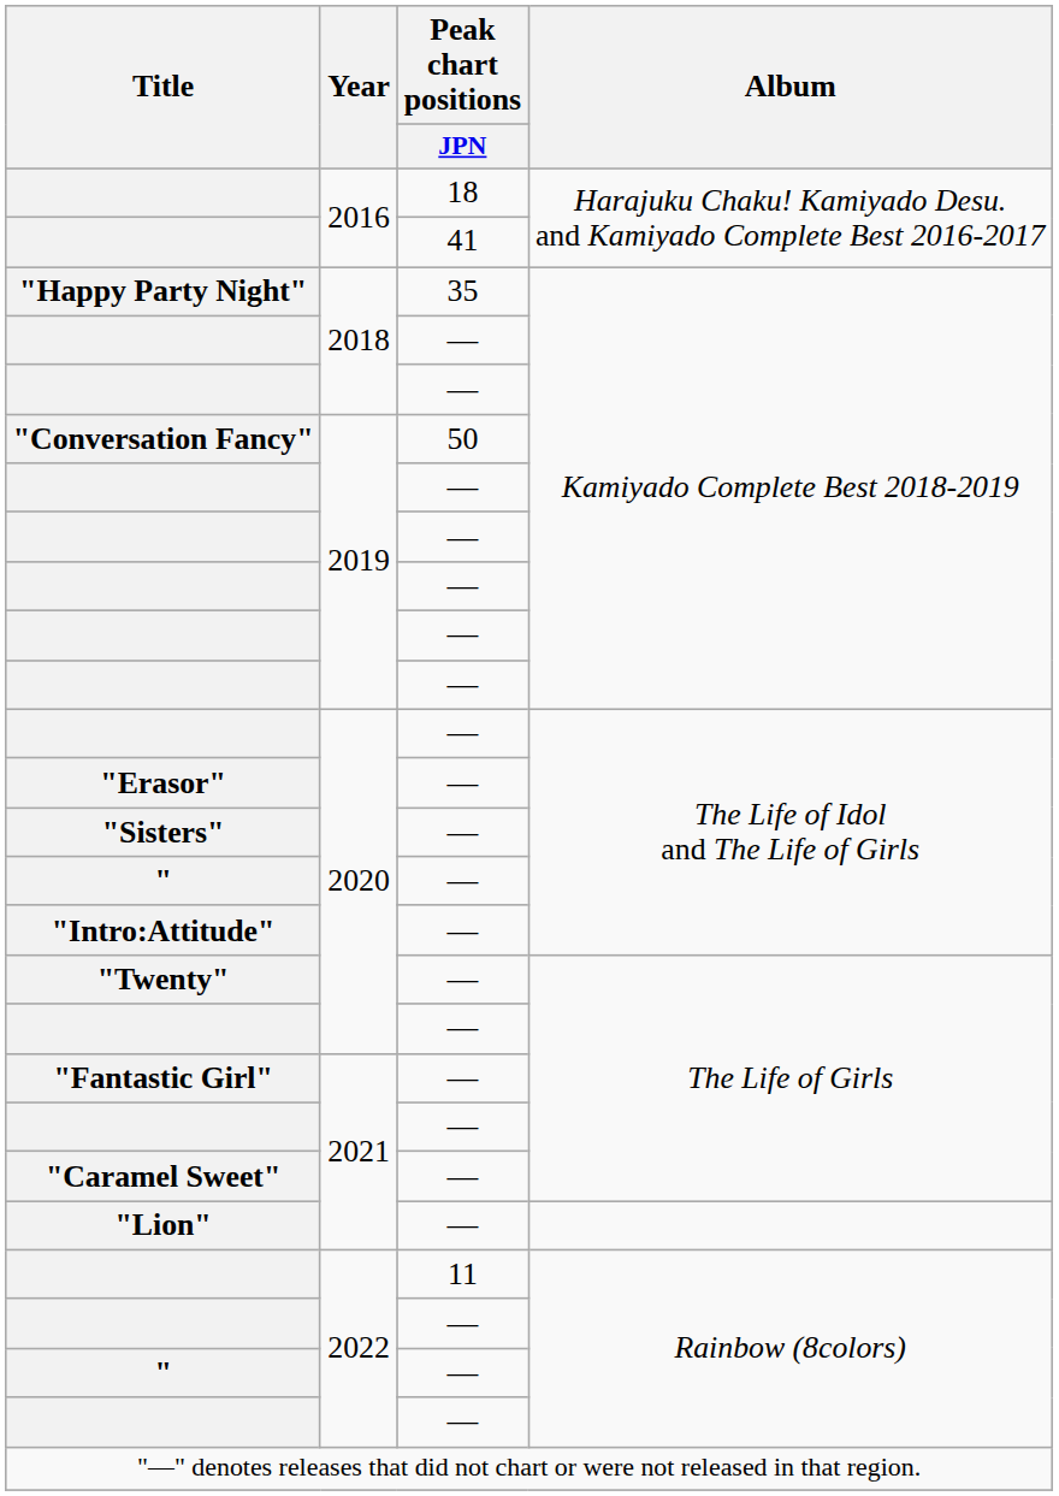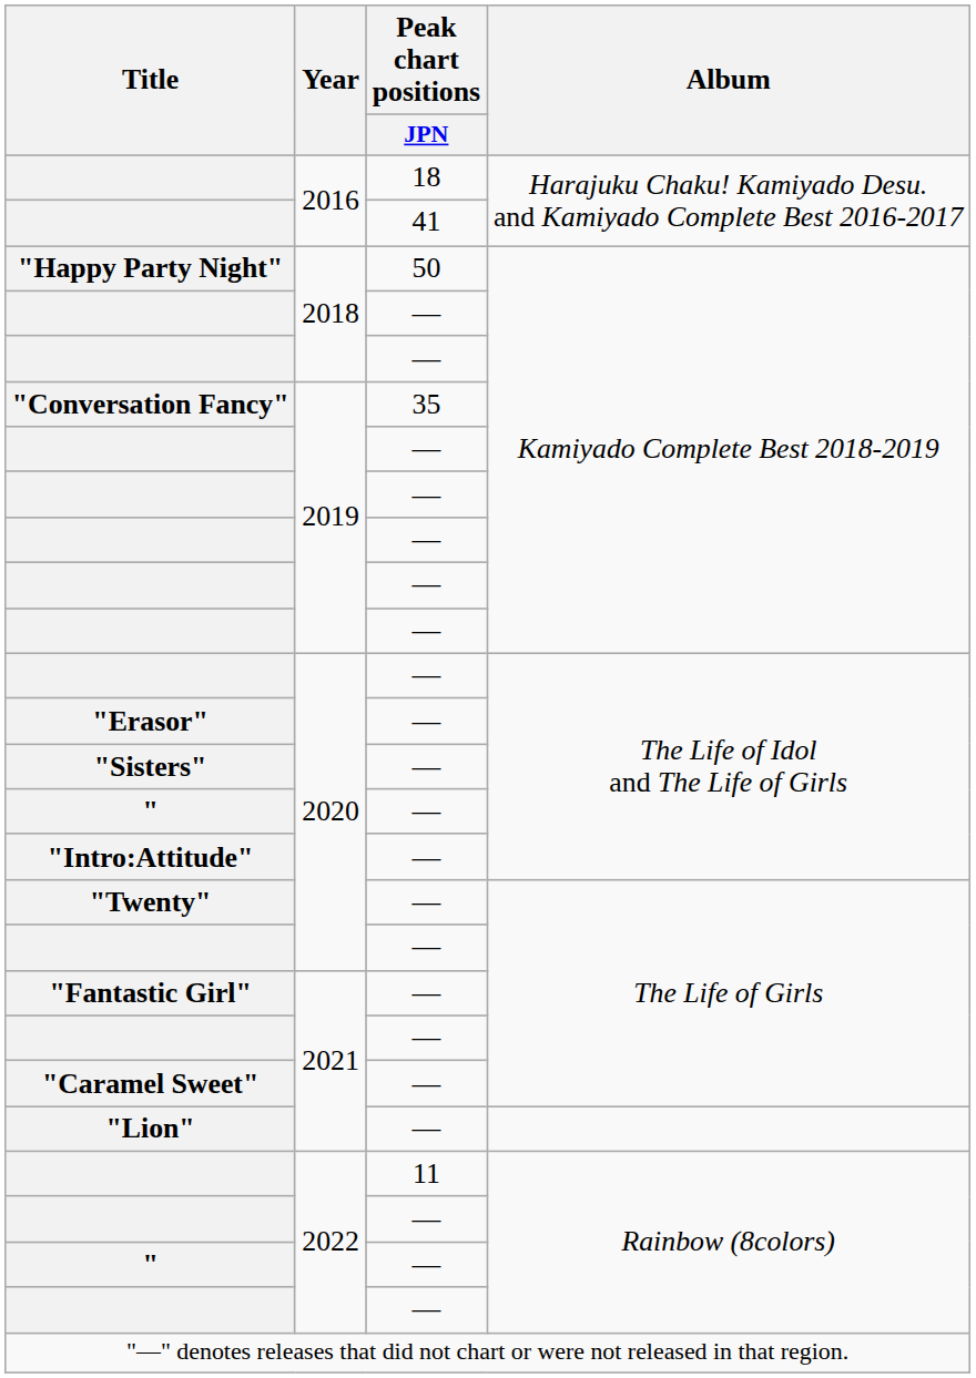 <table class="wikitable plainrowheaders" style="text-align:center;">
 <tr>
 <th scope="col" rowspan="2">Title</th>
 <th scope="col" rowspan="2">Year</th>
 <th scope="col" colspan="1">Peak chart positions</th>
 <th scope="col" rowspan="2">Album</th>
 </tr>
 <tr>
 <th scope="col" style="width:2.75em;font-size:85%;"><a href='#'>JPN</a><br></th>
 </tr>
 <tr>
 <th scope="row"></th>
 <td rowspan="2">2016</td>
 <td>18</td>
 <td rowspan="2"><em>Harajuku Chaku! Kamiyado Desu.</em><br>and <em>Kamiyado Complete Best 2016-2017</em></td>
 </tr>
 <tr>
 <th scope="row"></th>
 <td>41</td>
 </tr>
 <tr>
 <th scope="row">"Happy Party Night"</th>
 <td rowspan="3">2018</td>
-<td>35</td>
+<td>50</td>
 <td rowspan="9"><em>Kamiyado Complete Best 2018-2019</em></td>
 </tr>
 <tr>
 <th scope="row"></th>
 <td>—</td>
 </tr>
 <tr>
 <th scope="row"></th>
 <td>—</td>
 </tr>
 <tr>
 <th scope="row">"Conversation Fancy"</th>
 <td rowspan="6">2019</td>
-<td>50</td>
+<td>35</td>
 </tr>
 <tr>
 <th scope="row"></th>
 <td>—</td>
 </tr>
 <tr>
 <th scope="row"></th>
 <td>—</td>
 </tr>
 <tr>
 <th scope="row"></th>
 <td>—</td>
 </tr>
 <tr>
 <th scope="row"></th>
 <td>—</td>
 </tr>
 <tr>
 <th scope="row"></th>
 <td>—</td>
 </tr>
 <tr>
 <th scope="row"></th>
 <td rowspan="7">2020</td>
 <td>—</td>
 <td rowspan="5"><em>The Life of Idol</em><br>and <em>The Life of Girls</em></td>
 </tr>
 <tr>
 <th scope="row">"Erasor"</th>
 <td>—</td>
 </tr>
 <tr>
 <th scope="row">"Sisters"</th>
 <td>—</td>
 </tr>
 <tr>
 <th scope="row">"</th>
 <td>—</td>
 </tr>
 <tr>
 <th scope="row">"Intro:Attitude"</th>
 <td>—</td>
 </tr>
 <tr>
 <th scope="row">"Twenty"</th>
 <td>—</td>
 <td rowspan="5"><em>The Life of Girls</em></td>
 </tr>
 <tr>
 <th scope="row"></th>
 <td>—</td>
 </tr>
 <tr>
 <th scope="row">"Fantastic Girl"</th>
 <td rowspan="4">2021</td>
 <td>—</td>
 </tr>
 <tr>
 <th scope="row"></th>
 <td>—</td>
 </tr>
 <tr>
 <th scope="row">"Caramel Sweet"</th>
 <td>—</td>
 </tr>
 <tr>
 <th scope="row">"Lion"</th>
 <td>—</td>
 <td></td>
 </tr>
 <tr>
 <th scope="row"></th>
 <td rowspan="4">2022</td>
 <td>11</td>
 <td rowspan="4"><em>Rainbow (8colors)</em></td>
 </tr>
 <tr>
 <th scope="row"></th>
 <td>—</td>
 </tr>
 <tr>
 <th scope="row">"</th>
 <td>—</td>
 </tr>
 <tr>
 <th scope="row"></th>
 <td>—</td>
 </tr>
 <tr>
 <td colspan="5" style="font-size:85%">"—" denotes releases that did not chart or were not released in that region.</td>
 </tr>
 </table>
